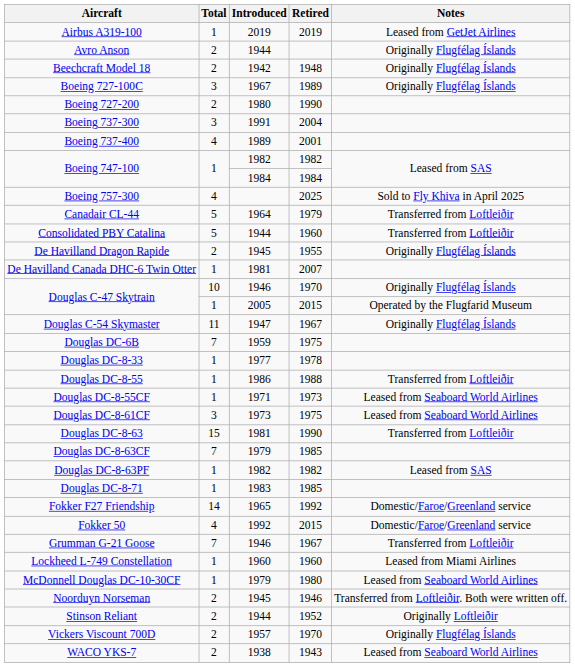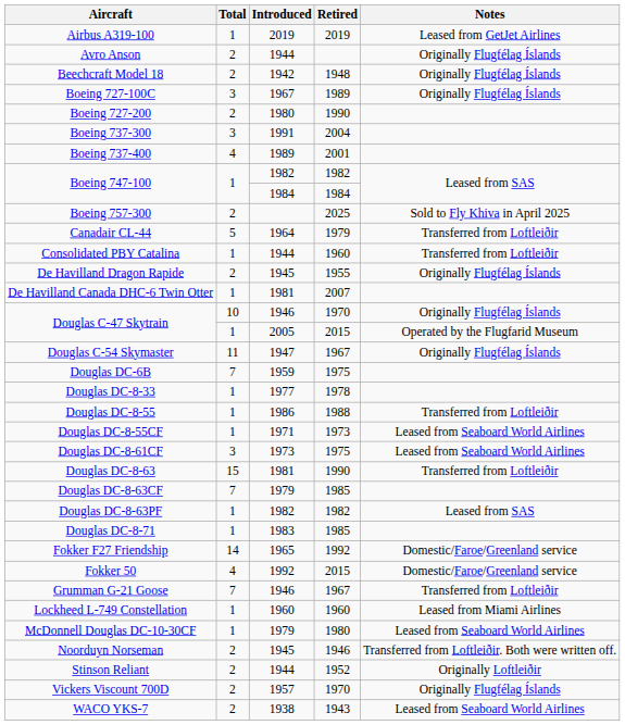 <table class="wikitable" style="margin:0.5em auto; text-align:center">
 <tr>
 <th>Aircraft</th>
 <th>Total</th>
 <th>Introduced</th>
 <th>Retired</th>
 <th>Notes</th>
 </tr>
 <tr>
 <td><a href='#'>Airbus A319-100</a></td>
 <td>1</td>
 <td>2019</td>
 <td>2019</td>
 <td>Leased from <a href='#'>GetJet Airlines</a></td>
 </tr>
 <tr>
 <td><a href='#'>Avro Anson</a></td>
 <td>2</td>
 <td>1944</td>
 <td></td>
 <td>Originally <a href='#'>Flugfélag Íslands</a></td>
 </tr>
 <tr>
 <td><a href='#'>Beechcraft Model 18</a></td>
 <td>2</td>
 <td>1942</td>
 <td>1948</td>
 <td>Originally <a href='#'>Flugfélag Íslands</a></td>
 </tr>
 <tr>
 <td><a href='#'>Boeing 727-100C</a></td>
 <td>3</td>
 <td>1967</td>
 <td>1989</td>
 <td>Originally <a href='#'>Flugfélag Íslands</a></td>
 </tr>
 <tr>
 <td><a href='#'>Boeing 727-200</a></td>
 <td>2</td>
 <td>1980</td>
 <td>1990</td>
 <td></td>
 </tr>
 <tr>
 <td><a href='#'>Boeing 737-300</a></td>
 <td>3</td>
 <td>1991</td>
 <td>2004</td>
 <td></td>
 </tr>
 <tr>
 <td><a href='#'>Boeing 737-400</a></td>
 <td>4</td>
 <td>1989</td>
 <td>2001</td>
 <td></td>
 </tr>
 <tr>
 <td rowspan=2><a href='#'>Boeing 747-100</a></td>
 <td rowspan=2>1</td>
 <td>1982</td>
 <td>1982</td>
 <td rowspan=2>Leased from <a href='#'>SAS</a></td>
 </tr>
 <tr>
 <td>1984</td>
 <td>1984</td>
 </tr>
 <tr>
 <td><a href='#'>Boeing 757-300</a></td>
-<td>4</td>
+<td>2</td>
 <td></td>
 <td>2025</td>
 <td>Sold to <a href='#'>Fly Khiva</a> in April 2025</td>
 </tr>
 <tr>
 <td><a href='#'>Canadair CL-44</a></td>
 <td>5</td>
 <td>1964</td>
 <td>1979</td>
 <td>Transferred from <a href='#'>Loftleiðir</a></td>
 </tr>
 <tr>
 <td><a href='#'>Consolidated PBY Catalina</a></td>
-<td>5</td>
+<td>1</td>
 <td>1944</td>
 <td>1960</td>
 <td>Transferred from <a href='#'>Loftleiðir</a></td>
 </tr>
 <tr>
 <td><a href='#'>De Havilland Dragon Rapide</a></td>
 <td>2</td>
 <td>1945</td>
 <td>1955</td>
 <td>Originally <a href='#'>Flugfélag Íslands</a></td>
 </tr>
 <tr>
 <td><a href='#'>De Havilland Canada DHC-6 Twin Otter</a></td>
 <td>1</td>
 <td>1981</td>
 <td>2007</td>
 <td></td>
 </tr>
 <tr>
 <td rowspan=2><a href='#'>Douglas C-47 Skytrain</a></td>
 <td>10</td>
 <td>1946</td>
 <td>1970</td>
 <td>Originally <a href='#'>Flugfélag Íslands</a></td>
 </tr>
 <tr>
 <td>1</td>
 <td>2005</td>
 <td>2015</td>
 <td>Operated by the Flugfarid Museum</td>
 </tr>
 <tr>
 <td><a href='#'>Douglas C-54 Skymaster</a></td>
 <td>11</td>
 <td>1947</td>
 <td>1967</td>
 <td>Originally <a href='#'>Flugfélag Íslands</a></td>
 </tr>
 <tr>
 <td><a href='#'>Douglas DC-6B</a></td>
 <td>7</td>
 <td>1959</td>
 <td>1975</td>
 <td></td>
 </tr>
 <tr>
 <td><a href='#'>Douglas DC-8-33</a></td>
 <td>1</td>
 <td>1977</td>
 <td>1978</td>
 <td></td>
 </tr>
 <tr>
 <td><a href='#'>Douglas DC-8-55</a></td>
 <td>1</td>
 <td>1986</td>
 <td>1988</td>
 <td>Transferred from <a href='#'>Loftleiðir</a></td>
 </tr>
 <tr>
 <td><a href='#'>Douglas DC-8-55CF</a></td>
 <td>1</td>
 <td>1971</td>
 <td>1973</td>
 <td>Leased from <a href='#'>Seaboard World Airlines</a></td>
 </tr>
 <tr>
 <td><a href='#'>Douglas DC-8-61CF</a></td>
 <td>3</td>
 <td>1973</td>
 <td>1975</td>
 <td>Leased from <a href='#'>Seaboard World Airlines</a></td>
 </tr>
 <tr>
 <td><a href='#'>Douglas DC-8-63</a></td>
 <td>15</td>
 <td>1981</td>
 <td>1990</td>
 <td>Transferred from <a href='#'>Loftleiðir</a></td>
 </tr>
 <tr>
 <td><a href='#'>Douglas DC-8-63CF</a></td>
 <td>7</td>
 <td>1979</td>
 <td>1985</td>
 <td></td>
 </tr>
 <tr>
 <td><a href='#'>Douglas DC-8-63PF</a></td>
 <td>1</td>
 <td>1982</td>
 <td>1982</td>
 <td>Leased from <a href='#'>SAS</a></td>
 </tr>
 <tr>
 <td><a href='#'>Douglas DC-8-71</a></td>
 <td>1</td>
 <td>1983</td>
 <td>1985</td>
 <td></td>
 </tr>
 <tr>
 <td><a href='#'>Fokker F27 Friendship</a></td>
 <td>14</td>
 <td>1965</td>
 <td>1992</td>
 <td>Domestic/<a href='#'>Faroe</a>/<a href='#'>Greenland</a> service</td>
 </tr>
 <tr>
 <td><a href='#'>Fokker 50</a></td>
 <td>4</td>
 <td>1992</td>
 <td>2015</td>
 <td>Domestic/<a href='#'>Faroe</a>/<a href='#'>Greenland</a> service</td>
 </tr>
 <tr>
 <td><a href='#'>Grumman G-21 Goose</a></td>
 <td>7</td>
 <td>1946</td>
 <td>1967</td>
 <td>Transferred from <a href='#'>Loftleiðir</a></td>
 </tr>
 <tr>
 <td><a href='#'>Lockheed L-749 Constellation</a></td>
 <td>1</td>
 <td>1960</td>
 <td>1960</td>
 <td>Leased from Miami Airlines</td>
 </tr>
 <tr>
 <td><a href='#'>McDonnell Douglas DC-10-30CF</a></td>
 <td>1</td>
 <td>1979</td>
 <td>1980</td>
 <td>Leased from <a href='#'>Seaboard World Airlines</a></td>
 </tr>
 <tr>
 <td><a href='#'>Noorduyn Norseman</a></td>
 <td>2</td>
 <td>1945</td>
 <td>1946</td>
 <td>Transferred from <a href='#'>Loftleiðir</a>. Both were written off.</td>
 </tr>
 <tr>
 <td><a href='#'>Stinson Reliant</a></td>
 <td>2</td>
 <td>1944</td>
 <td>1952</td>
 <td>Originally <a href='#'>Loftleiðir</a></td>
 </tr>
 <tr>
 <td><a href='#'>Vickers Viscount 700D</a></td>
 <td>2</td>
 <td>1957</td>
 <td>1970</td>
 <td>Originally <a href='#'>Flugfélag Íslands</a></td>
 </tr>
 <tr>
 <td><a href='#'>WACO YKS-7</a></td>
 <td>2</td>
 <td>1938</td>
 <td>1943</td>
 <td>Leased from <a href='#'>Seaboard World Airlines</a></td>
 </tr>
 </table>
